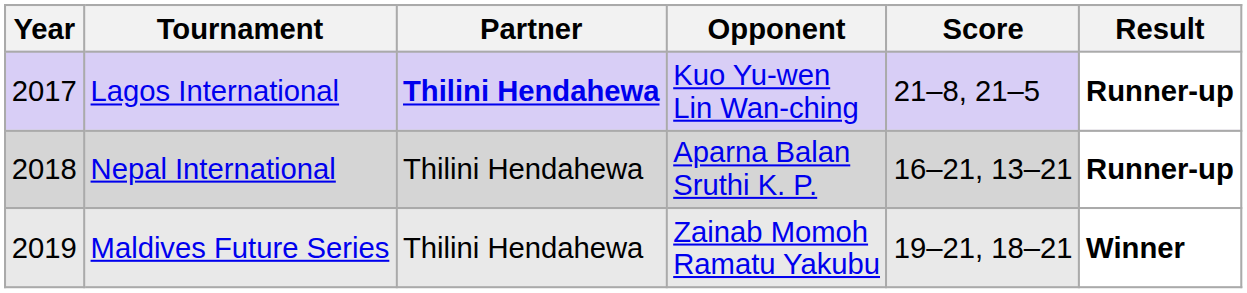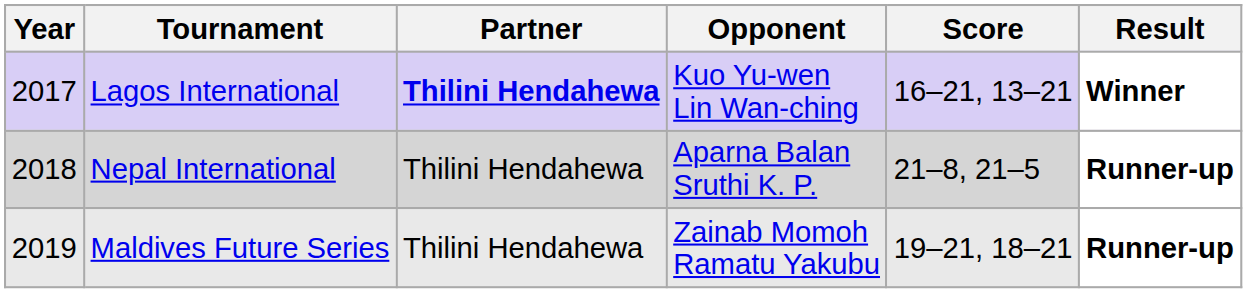 <table class="sortable wikitable" style="font-size: 90%;">
 <tr>
 <th>Year</th>
 <th>Tournament</th>
 <th>Partner</th>
 <th>Opponent</th>
 <th>Score</th>
 <th>Result</th>
 </tr>
 <tr style="background:#D8CEF6">
 <td align="center">2017</td>
 <td align="left"><a href='#'>Lagos International</a></td>
 <td align="left"><strong> <a href='#'>Thilini Hendahewa</a></strong></td>
 <td align="left"> <a href='#'>Kuo Yu-wen</a><br> <a href='#'>Lin Wan-ching</a></td>
-<td align="left">21–8, 21–5</td>
-<td style="text-align:left; background:white"> <strong>Runner-up</strong></td>
+<td align="left">16–21, 13–21</td>
+<td style="text-align:left; background:white"> <strong>Winner</strong></td>
 </tr>
 <tr style="background:#D5D5D5">
 <td align="center">2018</td>
 <td align="left"><a href='#'>Nepal International</a></td>
 <td align="left"> Thilini Hendahewa</td>
 <td align="left"> <a href='#'>Aparna Balan</a><br> <a href='#'>Sruthi K. P.</a></td>
-<td align="left">16–21, 13–21</td>
+<td align="left">21–8, 21–5</td>
 <td style="text-align:left; background:white"> <strong>Runner-up</strong></td>
 </tr>
 <tr style="background:#E9E9E9">
 <td align="center">2019</td>
 <td align="left"><a href='#'>Maldives Future Series</a></td>
 <td align="left"> Thilini Hendahewa</td>
 <td align="left"> <a href='#'>Zainab Momoh</a><br> <a href='#'>Ramatu Yakubu</a></td>
 <td align="left">19–21, 18–21</td>
-<td style="text-align:left; background:white"> <strong>Winner</strong></td>
+<td style="text-align:left; background:white"> <strong>Runner-up</strong></td>
 </tr>
 </table>
